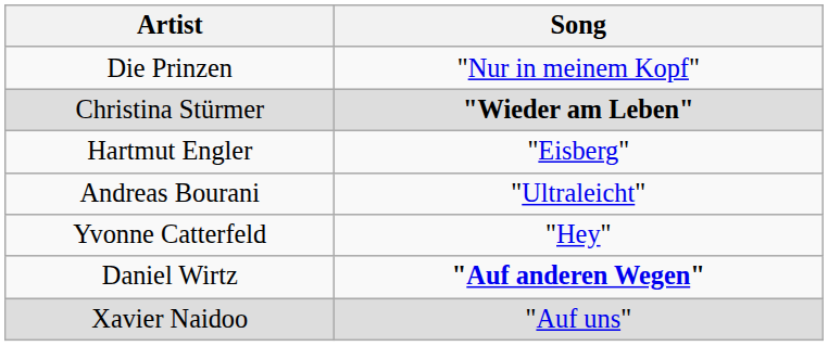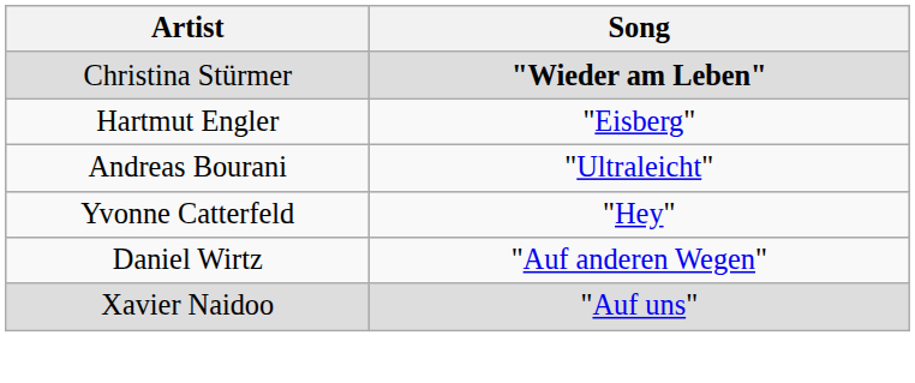 <table class="wikitable plainrowheaders" style="text-align:center;" border="1">
 <tr>
 <th scope="col" rowspan="1" style="width:12em;">Artist</th>
 <th scope="col" rowspan="1" style="width:18em;">Song</th>
-</tr>
-<tr>
-<td scope="row">Die Prinzen</td>
-<td>"<a href='#'>Nur in meinem Kopf</a>"</td>
 </tr>
 <tr style="background:#ddd;">
 <td scope="row">Christina Stürmer</td>
 <td><strong>"Wieder am Leben"</strong></td>
 </tr>
 <tr>
 <td scope="row">Hartmut Engler</td>
 <td>"<a href='#'>Eisberg</a>"</td>
 </tr>
 <tr>
 <td scope="row">Andreas Bourani</td>
 <td>"<a href='#'>Ultraleicht</a>"</td>
 </tr>
 <tr>
 <td scope="row">Yvonne Catterfeld</td>
 <td>"<a href='#'>Hey</a>"</td>
 </tr>
 <tr>
 <td scope="row">Daniel Wirtz</td>
-<td><strong>"<a href='#'>Auf anderen Wegen</a>"</strong></td>
+<td>"<a href='#'>Auf anderen Wegen</a>"</td>
 </tr>
 <tr style="background:#ddd;">
 <td scope="row">Xavier Naidoo</td>
 <td>"<a href='#'>Auf uns</a>"</td>
 </tr>
 </table>
